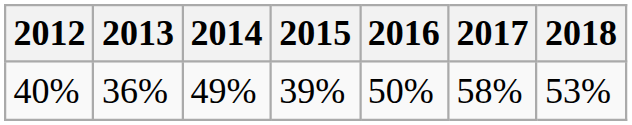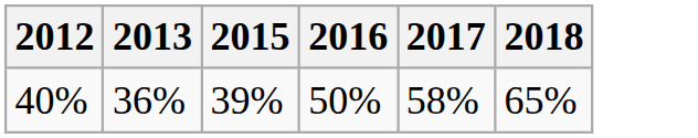 <table class="wikitable">
 <tr>
 <th>2012</th>
 <th>2013</th>
-<th>2014</th>
 <th>2015</th>
 <th>2016</th>
 <th>2017</th>
 <th>2018</th>
 </tr>
 <tr>
 <td>40%</td>
 <td>36%</td>
-<td>49%</td>
 <td>39%</td>
 <td>50%</td>
 <td>58%</td>
-<td>53%</td>
+<td>65%</td>
 </tr>
 </table>
